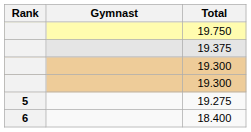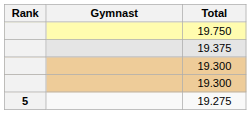 <table class="wikitable sortable" style="text-align:center; font-size:95%">
 <tr>
 <th scope="col" style="width:50px;">Rank</th>
 <th scope="col" style="width:180px;">Gymnast</th>
 <th scope="col" style="width:80px;">Total</th>
 </tr>
 <tr style="background:#fffcaf;">
 <th scope=row style="text-align:center"></th>
 <td style="text-align:left;"></td>
 <td>19.750</td>
 </tr>
 <tr style="background:#e5e5e5;">
 <th scope=row style="text-align:center"></th>
 <td style="text-align:left;"></td>
 <td>19.375</td>
 </tr>
 <tr style="background:#ec9;">
 <th scope=row style="text-align:center"></th>
 <td style="text-align:left;"></td>
 <td>19.300</td>
 </tr>
 <tr style="background:#ec9;">
 <th scope=row style="text-align:center"></th>
 <td style="text-align:left;"></td>
 <td>19.300</td>
 </tr>
 <tr>
 <th scope=row style="text-align:center">5</th>
 <td style="text-align:left;"></td>
 <td>19.275</td>
 </tr>
-<tr>
-<th scope=row style="text-align:center">6</th>
-<td style="text-align:left;"></td>
-<td>18.400</td>
-</tr>
 </table>
